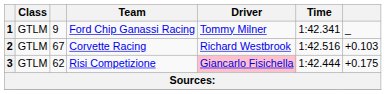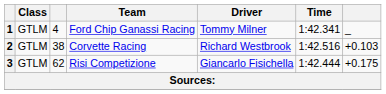 <table class="wikitable">
 <tr>
 <th scope="col"></th>
 <th scope="col">Class</th>
 <th scope="col"></th>
 <th scope="col">Team</th>
 <th scope="col">Driver</th>
 <th scope="col">Time</th>
 <th scope="col"></th>
 </tr>
 <tr>
 <th scope="row">1</th>
 <td>GTLM</td>
-<td>9</td>
+<td>4</td>
 <td><a href='#'>Ford Chip Ganassi Racing</a></td>
 <td><a href='#'>Tommy Milner</a></td>
 <td>1:42.341</td>
 <td>_</td>
 </tr>
 <tr>
 <th scope="row">2</th>
 <td>GTLM</td>
-<td>67</td>
+<td>38</td>
 <td><a href='#'>Corvette Racing</a></td>
 <td><a href='#'>Richard Westbrook</a></td>
 <td>1:42.516</td>
 <td>+0.103</td>
 </tr>
 <tr>
 <th scope="row">3</th>
 <td>GTLM</td>
 <td>62</td>
 <td><a href='#'>Risi Competizione</a></td>
-<td style="background: pink;"><a href='#'>Giancarlo Fisichella</a></td>
+<td><a href='#'>Giancarlo Fisichella</a></td>
 <td>1:42.444</td>
 <td>+0.175</td>
 </tr>
 <tr>
 <th colspan="7">Sources:</th>
 </tr>
 <tr>
 </tr>
 </table>
